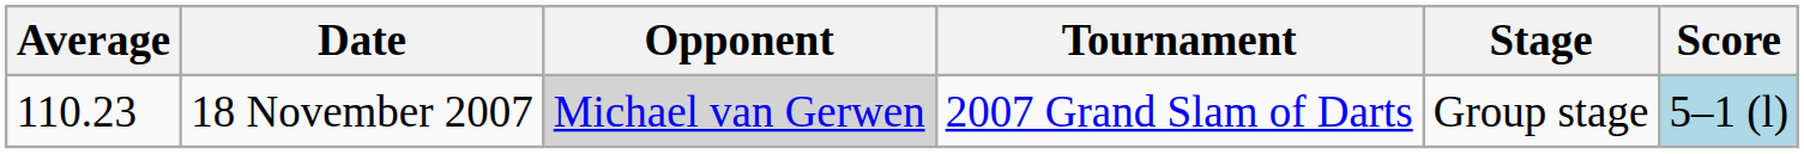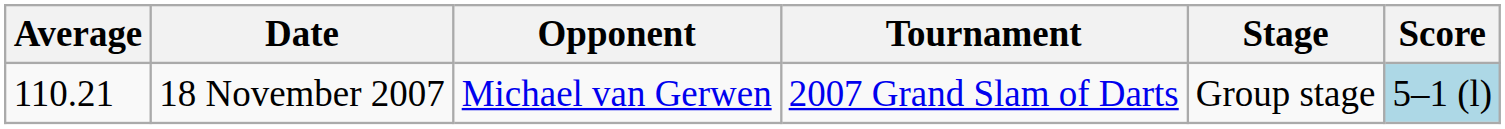 <table class="wikitable">
 <tr>
 <th>Average</th>
 <th>Date</th>
 <th>Opponent</th>
 <th>Tournament</th>
 <th>Stage</th>
 <th>Score</th>
 </tr>
 <tr>
-<td>110.23</td>
+<td>110.21</td>
 <td>18 November 2007</td>
-<td style="background: lightgrey;"> <a href='#'>Michael van Gerwen</a></td>
+<td> <a href='#'>Michael van Gerwen</a></td>
 <td><a href='#'>2007 Grand Slam of Darts</a></td>
 <td>Group stage</td>
 <td style="background: lightblue;">5–1 (l)</td>
 </tr>
 </table>
